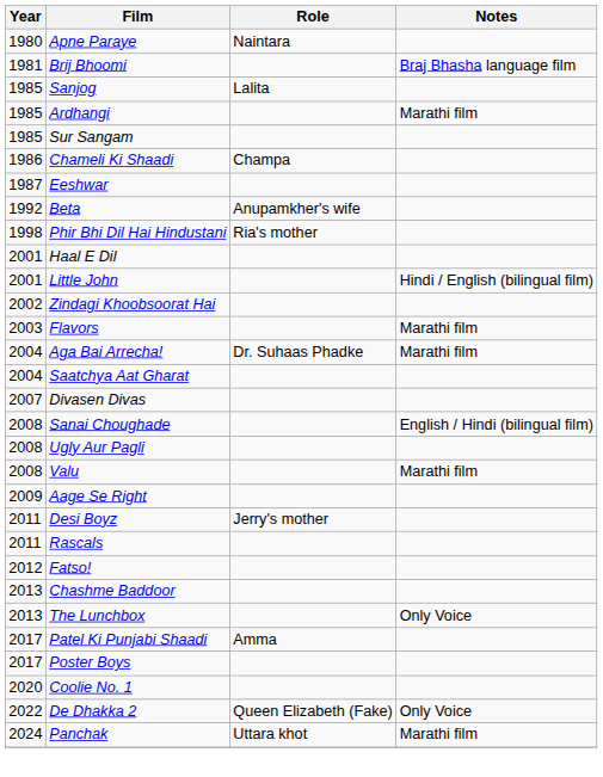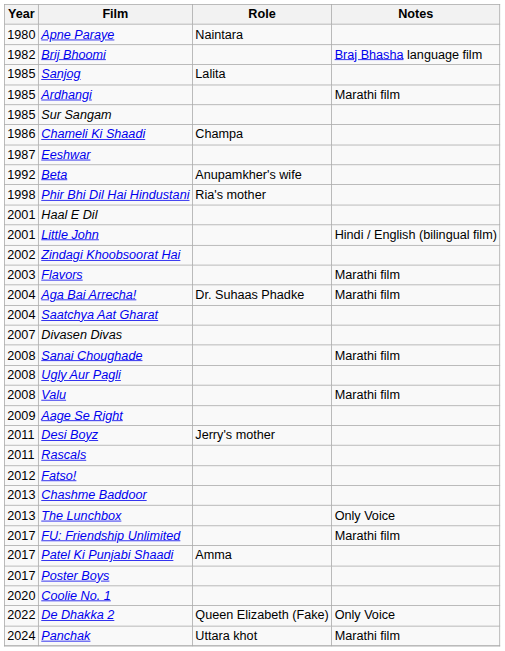 <table class="wikitable sortable">
 <tr>
 <th>Year</th>
 <th>Film</th>
 <th>Role</th>
 <th>Notes</th>
 </tr>
 <tr>
 <td>1980</td>
 <td><em><a href='#'>Apne Paraye</a></em></td>
 <td>Naintara</td>
 <td></td>
 </tr>
 <tr>
-<td>1981</td>
+<td>1982</td>
 <td><em><a href='#'>Brij Bhoomi</a></em></td>
 <td></td>
 <td><a href='#'>Braj Bhasha</a> language film</td>
 </tr>
 <tr>
 <td>1985</td>
 <td><em><a href='#'>Sanjog</a></em></td>
 <td>Lalita</td>
 <td></td>
 </tr>
 <tr>
 <td>1985</td>
 <td><em><a href='#'>Ardhangi</a></em></td>
 <td></td>
 <td>Marathi film</td>
 </tr>
 <tr>
 <td>1985</td>
 <td><em>Sur Sangam</em></td>
 <td></td>
 <td></td>
 </tr>
 <tr>
 <td>1986</td>
 <td><em><a href='#'>Chameli Ki Shaadi</a></em></td>
 <td>Champa</td>
 <td></td>
 </tr>
 <tr>
 <td>1987</td>
 <td><em><a href='#'>Eeshwar</a></em></td>
 <td></td>
 <td></td>
 </tr>
 <tr>
 <td>1992</td>
 <td><em><a href='#'>Beta</a></em></td>
 <td>Anupamkher's wife</td>
 <td></td>
 </tr>
 <tr>
 <td>1998</td>
 <td><em><a href='#'>Phir Bhi Dil Hai Hindustani</a></em></td>
 <td>Ria's mother</td>
 <td></td>
 </tr>
 <tr>
 <td>2001</td>
 <td><em>Haal E Dil</em></td>
 <td></td>
 <td></td>
 </tr>
 <tr>
 <td>2001</td>
 <td><em><a href='#'>Little John</a></em></td>
 <td></td>
 <td>Hindi / English (bilingual film)</td>
 </tr>
 <tr>
 <td>2002</td>
 <td><em><a href='#'>Zindagi Khoobsoorat Hai</a></em></td>
 <td></td>
 <td></td>
 </tr>
 <tr>
 <td>2003</td>
 <td><em><a href='#'>Flavors</a></em></td>
 <td></td>
 <td>Marathi film</td>
 </tr>
 <tr>
 <td>2004</td>
 <td><em><a href='#'>Aga Bai Arrecha!</a></em></td>
 <td>Dr. Suhaas Phadke</td>
 <td>Marathi film</td>
 </tr>
 <tr>
 <td>2004</td>
 <td><em><a href='#'>Saatchya Aat Gharat</a></em></td>
 <td></td>
 <td></td>
 </tr>
 <tr>
 <td>2007</td>
 <td><em>Divasen Divas</em></td>
 <td></td>
 <td></td>
 </tr>
 <tr>
 <td>2008</td>
 <td><em><a href='#'>Sanai Choughade</a></em></td>
 <td></td>
-<td>English / Hindi (bilingual film)</td>
+<td>Marathi film</td>
 </tr>
 <tr>
 <td>2008</td>
 <td><em><a href='#'>Ugly Aur Pagli</a></em></td>
 <td></td>
 <td></td>
 </tr>
 <tr>
 <td>2008</td>
 <td><em><a href='#'>Valu</a></em></td>
 <td></td>
 <td>Marathi film</td>
 </tr>
 <tr>
 <td>2009</td>
 <td><em><a href='#'>Aage Se Right</a></em></td>
 <td></td>
 <td></td>
 </tr>
 <tr>
 <td>2011</td>
 <td><em><a href='#'>Desi Boyz</a></em></td>
 <td>Jerry's mother</td>
 <td></td>
 </tr>
 <tr>
 <td>2011</td>
 <td><em><a href='#'>Rascals</a></em></td>
 <td></td>
 <td></td>
 </tr>
 <tr>
 <td>2012</td>
 <td><em><a href='#'>Fatso!</a></em></td>
 <td></td>
 <td></td>
 </tr>
 <tr>
 <td>2013</td>
 <td><em><a href='#'>Chashme Baddoor</a></em></td>
 <td></td>
 <td></td>
 </tr>
 <tr>
 <td>2013</td>
 <td><em><a href='#'>The Lunchbox</a></em></td>
 <td></td>
 <td>Only Voice</td>
 </tr>
 <tr>
 <td>2017</td>
+<td><em><a href='#'>FU: Friendship Unlimited</a></em></td>
+<td></td>
+<td>Marathi film</td>
+</tr>
+<tr>
+<td>2017</td>
 <td><em><a href='#'>Patel Ki Punjabi Shaadi</a></em></td>
 <td>Amma</td>
 <td></td>
 </tr>
 <tr>
 <td>2017</td>
 <td><em><a href='#'>Poster Boys</a></em></td>
 <td></td>
 <td></td>
 </tr>
 <tr>
 <td>2020</td>
 <td><em><a href='#'>Coolie No. 1</a></em></td>
 <td></td>
 <td></td>
 </tr>
 <tr>
 <td>2022</td>
 <td><em><a href='#'>De Dhakka 2</a></em></td>
 <td>Queen Elizabeth (Fake)</td>
 <td>Only Voice</td>
 </tr>
 <tr>
 <td>2024</td>
 <td><em><a href='#'>Panchak</a></em></td>
 <td>Uttara khot</td>
 <td>Marathi film</td>
 </tr>
 <tr>
 </tr>
 </table>
